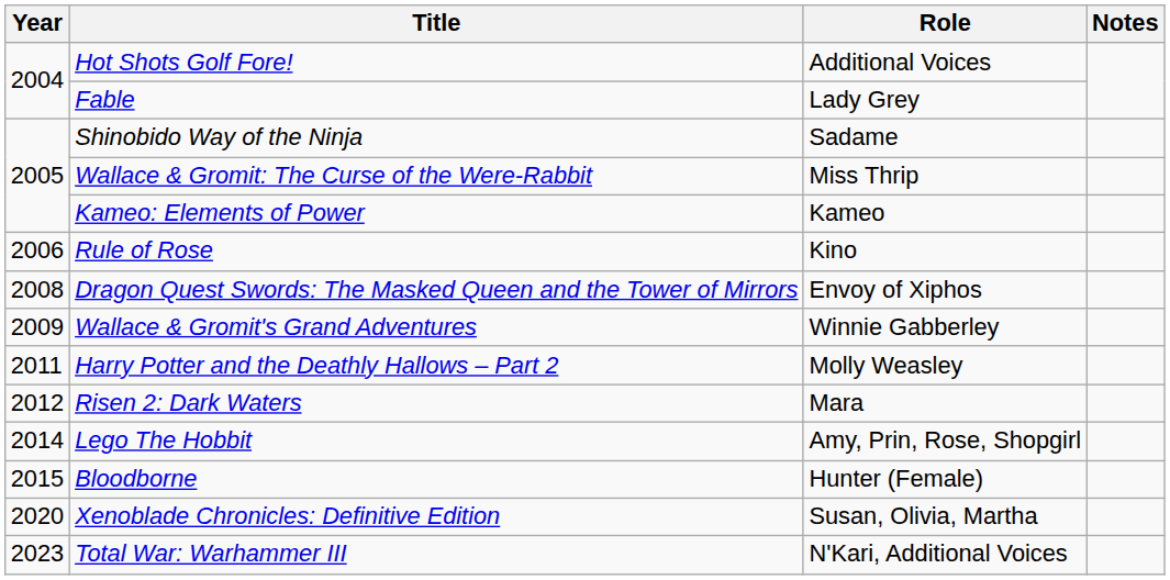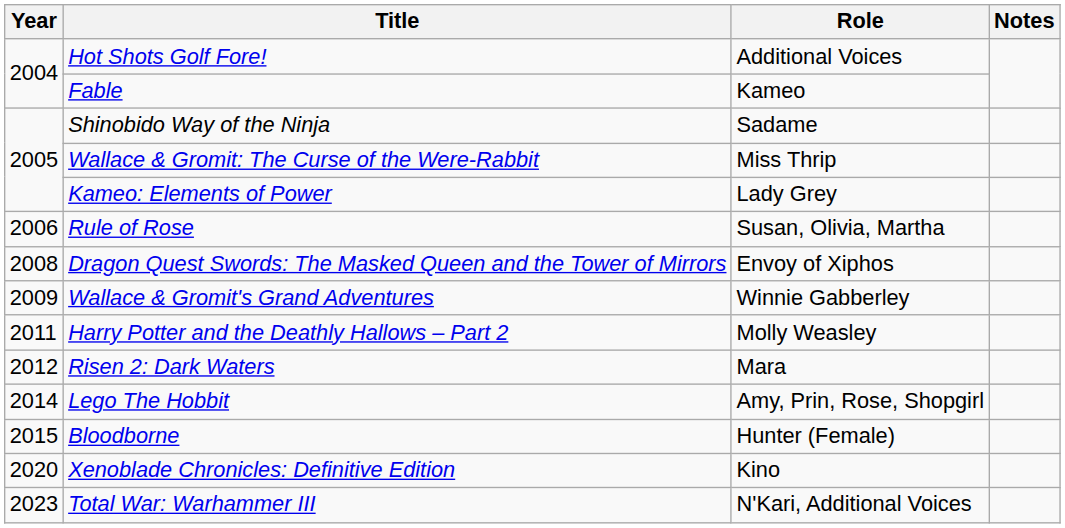 <table class="wikitable">
 <tr>
 <th>Year</th>
 <th>Title</th>
 <th>Role</th>
 <th>Notes</th>
 </tr>
 <tr>
 <td rowspan="2">2004</td>
 <td><em><a href='#'>Hot Shots Golf Fore!</a></em></td>
 <td>Additional Voices</td>
 </tr>
 <tr>
 <td><em><a href='#'>Fable</a></em></td>
-<td>Lady Grey</td>
+<td>Kameo</td>
 </tr>
 <tr>
 <td rowspan="3">2005</td>
 <td><em>Shinobido Way of the Ninja</em></td>
 <td>Sadame</td>
 <td></td>
 </tr>
 <tr>
 <td><em><a href='#'>Wallace & Gromit: The Curse of the Were-Rabbit</a></em></td>
 <td>Miss Thrip</td>
 <td></td>
 </tr>
 <tr>
 <td><em><a href='#'>Kameo: Elements of Power</a></em></td>
-<td>Kameo</td>
+<td>Lady Grey</td>
 <td></td>
 </tr>
 <tr>
 <td>2006</td>
 <td><em><a href='#'>Rule of Rose</a></em></td>
-<td>Kino</td>
+<td>Susan, Olivia, Martha</td>
 <td></td>
 </tr>
 <tr>
 <td>2008</td>
 <td><em><a href='#'>Dragon Quest Swords: The Masked Queen and the Tower of Mirrors</a></em></td>
 <td>Envoy of Xiphos</td>
 <td></td>
 </tr>
 <tr>
 <td>2009</td>
 <td><em><a href='#'>Wallace & Gromit's Grand Adventures</a></em></td>
 <td>Winnie Gabberley</td>
 <td></td>
 </tr>
 <tr>
 <td>2011</td>
 <td><em><a href='#'>Harry Potter and the Deathly Hallows – Part 2</a></em></td>
 <td>Molly Weasley</td>
 <td></td>
 </tr>
 <tr>
 <td>2012</td>
 <td><em><a href='#'>Risen 2: Dark Waters</a></em></td>
 <td>Mara</td>
 <td></td>
 </tr>
 <tr>
 <td>2014</td>
 <td><em><a href='#'>Lego The Hobbit</a></em></td>
 <td>Amy, Prin, Rose, Shopgirl</td>
 <td></td>
 </tr>
 <tr>
 <td>2015</td>
 <td><em><a href='#'>Bloodborne</a></em></td>
 <td>Hunter (Female)</td>
 <td></td>
 </tr>
 <tr>
 <td>2020</td>
 <td><em><a href='#'>Xenoblade Chronicles: Definitive Edition</a></em></td>
-<td>Susan, Olivia, Martha</td>
+<td>Kino</td>
 </tr>
 <tr>
 <td>2023</td>
 <td><em><a href='#'>Total War: Warhammer III</a></em></td>
 <td>N'Kari, Additional Voices</td>
 <td></td>
 </tr>
 </table>
